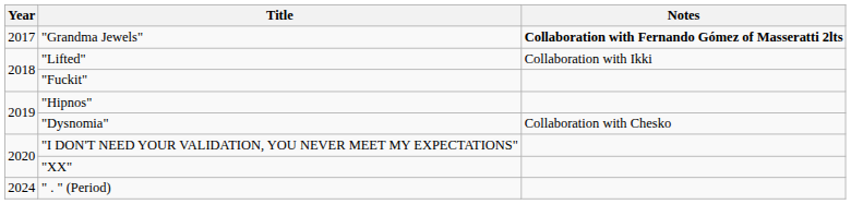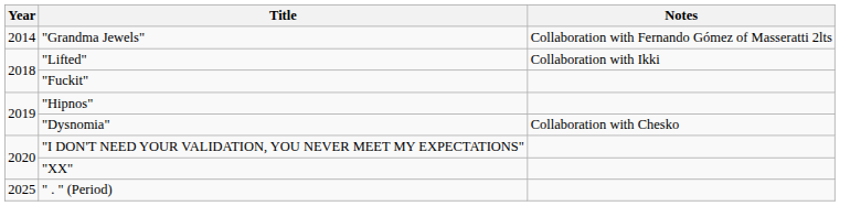 <table class="wikitable">
 <tr>
 <th>Year</th>
 <th>Title</th>
 <th>Notes</th>
 </tr>
 <tr>
-<td>2017</td>
+<td>2014</td>
 <td>"Grandma Jewels"</td>
-<td><strong>Collaboration with Fernando Gómez of Masseratti 2lts</strong></td>
+<td>Collaboration with Fernando Gómez of Masseratti 2lts</td>
 </tr>
 <tr>
 <td rowspan=2>2018</td>
 <td>"Lifted"</td>
 <td>Collaboration with Ikki</td>
 </tr>
 <tr>
 <td>"Fuckit"</td>
 <td></td>
 </tr>
 <tr>
 <td rowspan=2>2019</td>
 <td>"Hipnos"</td>
 <td></td>
 </tr>
 <tr>
 <td>"Dysnomia"</td>
 <td>Collaboration with Chesko</td>
 </tr>
 <tr>
 <td rowspan=2>2020</td>
 <td>"I DON'T NEED YOUR VALIDATION, YOU NEVER MEET MY EXPECTATIONS"</td>
 <td></td>
 </tr>
 <tr>
 <td>"XX"</td>
 <td></td>
 </tr>
 <tr>
-<td>2024</td>
+<td>2025</td>
 <td>" . " (Period)</td>
 <td></td>
 </tr>
 </table>
